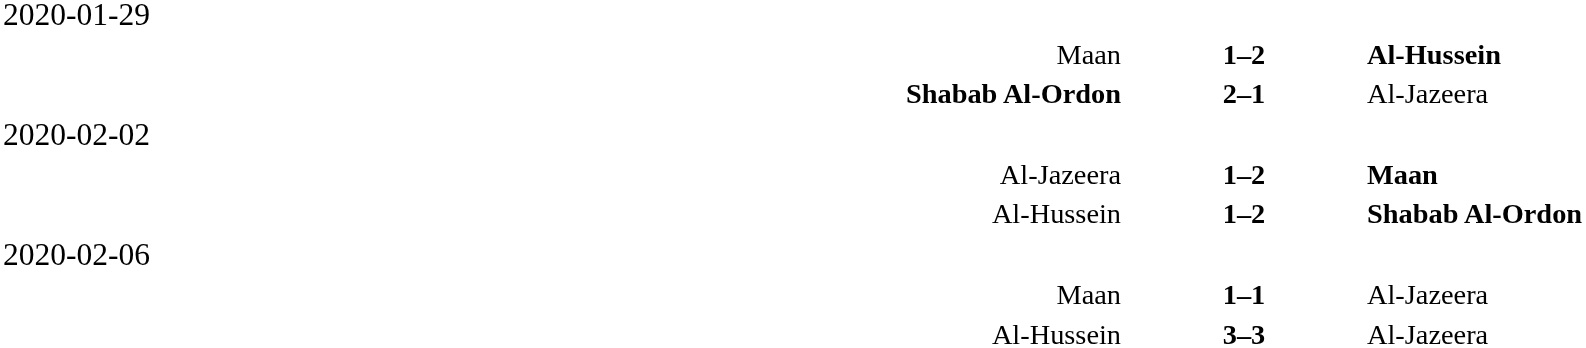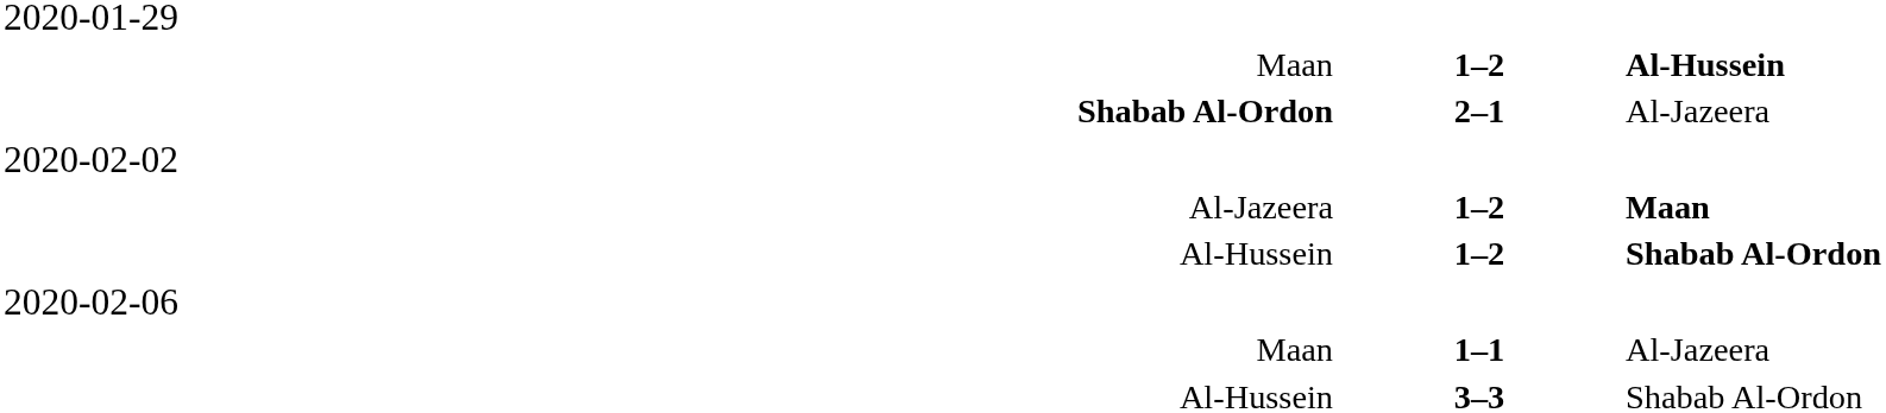 <table width="100%" cellspacing="1">
 <tr>
 <td>2020-01-29</td>
 </tr>
 <tr style="font-size:90%">
 <td align="right">Maan</td>
 <td align="center"><strong>1–2</strong></td>
 <td><strong>Al-Hussein</strong></td>
 </tr>
 <tr style="font-size:90%">
 <td align="right"><strong>Shabab Al-Ordon</strong></td>
 <td align="center"><strong>2–1</strong></td>
 <td>Al-Jazeera</td>
 </tr>
 <tr>
 <td>2020-02-02</td>
 </tr>
 <tr style="font-size:90%">
 <td align="right">Al-Jazeera</td>
 <td align="center"><strong>1–2</strong></td>
 <td><strong>Maan</strong></td>
 </tr>
 <tr style="font-size:90%">
 <td align="right">Al-Hussein</td>
 <td align="center"><strong>1–2</strong></td>
 <td><strong>Shabab Al-Ordon</strong></td>
 </tr>
 <tr>
 <td>2020-02-06</td>
 </tr>
 <tr style="font-size:90%">
 <td align="right">Maan</td>
 <td align="center"><strong>1–1</strong></td>
 <td>Al-Jazeera</td>
 </tr>
 <tr style="font-size:90%">
 <td align="right">Al-Hussein</td>
 <td align="center"><strong>3–3</strong></td>
-<td>Al-Jazeera</td>
+<td>Shabab Al-Ordon</td>
 </tr>
 </table>
